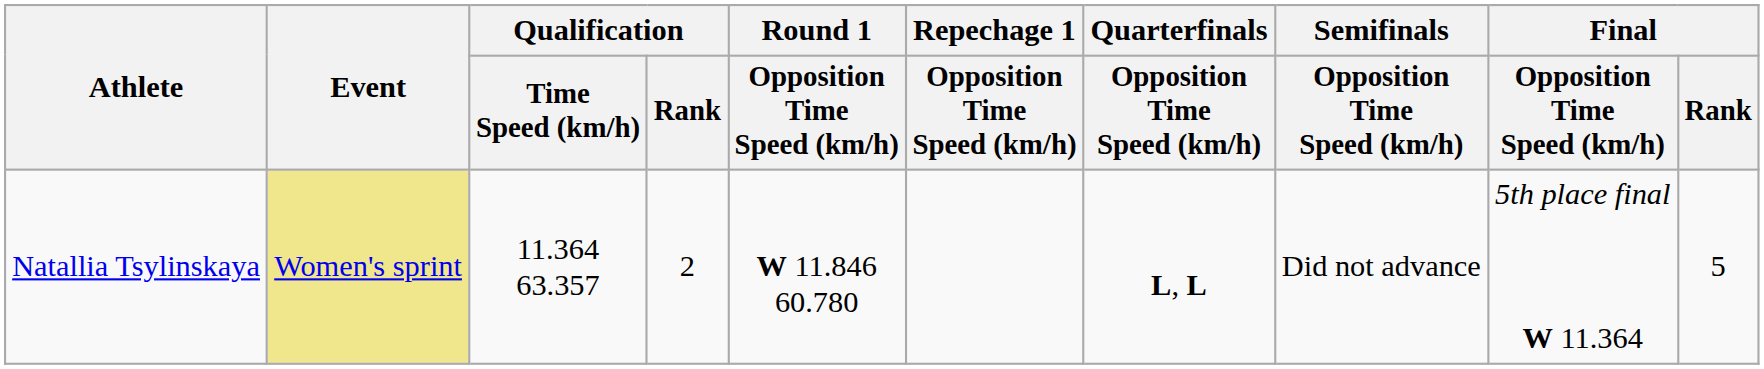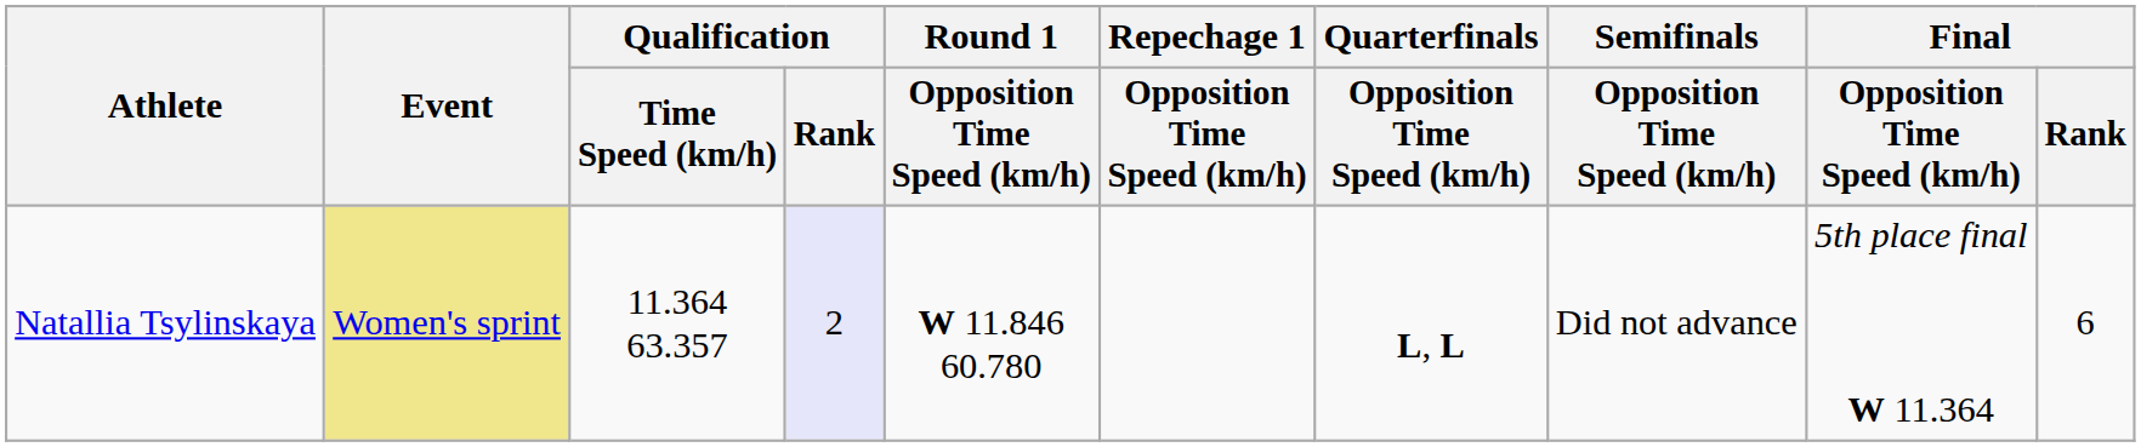 <table class="wikitable" style="font-size:90%">
 <tr>
 <th rowspan="2">Athlete</th>
 <th rowspan="2">Event</th>
 <th colspan=2>Qualification</th>
 <th>Round 1</th>
 <th>Repechage 1</th>
 <th>Quarterfinals</th>
 <th>Semifinals</th>
 <th colspan=2>Final</th>
 </tr>
 <tr style="font-size:95%">
 <th>Time<br>Speed (km/h)</th>
 <th>Rank</th>
 <th>Opposition<br>Time<br>Speed (km/h)</th>
 <th>Opposition<br>Time<br>Speed (km/h)</th>
 <th>Opposition<br>Time<br>Speed (km/h)</th>
 <th>Opposition<br>Time<br>Speed (km/h)</th>
 <th>Opposition<br>Time<br>Speed (km/h)</th>
 <th>Rank</th>
 </tr>
 <tr align=center>
 <td align=left><a href='#'>Natallia Tsylinskaya</a></td>
 <td align=left style="background: khaki;"><a href='#'>Women's sprint</a></td>
 <td>11.364<br>63.357</td>
-<td>2</td>
+<td style="background: lavender;">2</td>
 <td><br><strong>W</strong> 11.846<br>60.780</td>
 <td></td>
 <td><br><strong>L</strong>, <strong>L</strong></td>
 <td>Did not advance</td>
 <td><em>5th place final</em><br><br><br><br><strong>W</strong> 11.364</td>
-<td>5</td>
+<td>6</td>
 </tr>
 </table>
